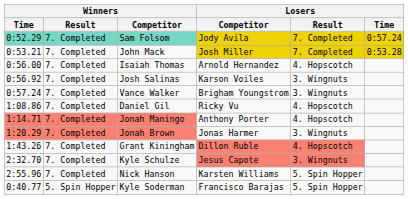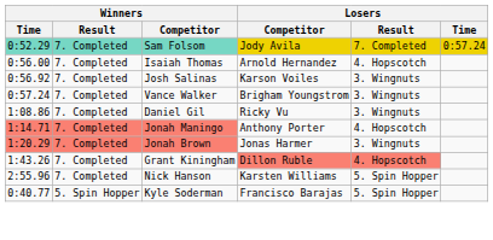 <table class="wikitable sortable mw-collapsible">
 <tr>
 <th Colspan="3">Winners</th>
 <th Colspan="3">Losers</th>
 </tr>
 <tr>
 <th>Time</th>
 <th>Result</th>
 <th>Competitor</th>
 <th>Competitor</th>
 <th>Result</th>
 <th>Time</th>
 </tr>
 <tr>
 <td style="background-color:#76D7C4">0:52.29</td>
 <td style="background-color:#76D7C4">7. Completed</td>
 <td style="background-color:#76D7C4">Sam Folsom</td>
 <td style="background-color:#EED202">Jody Avila</td>
 <td style="background-color:#EED202">7. Completed</td>
 <td style="background-color:#EED202">0:57.24</td>
-</tr>
-<tr>
-<td>0:53.21</td>
-<td>7. Completed</td>
-<td>John Mack</td>
-<td style="background-color:#EED202">Josh Miller</td>
-<td style="background-color:#EED202">7. Completed</td>
-<td style="background-color:#EED202">0:53.28</td>
 </tr>
 <tr>
 <td>0:56.00</td>
 <td>7. Completed</td>
 <td>Isaiah Thomas</td>
 <td>Arnold Hernandez</td>
 <td>4. Hopscotch</td>
 <td></td>
 </tr>
 <tr>
 <td>0:56.92</td>
 <td>7. Completed</td>
 <td>Josh Salinas</td>
 <td>Karson Voiles</td>
 <td>3. Wingnuts</td>
 <td></td>
 </tr>
 <tr>
 <td>0:57.24</td>
 <td>7. Completed</td>
 <td>Vance Walker</td>
 <td>Brigham Youngstrom</td>
 <td>3. Wingnuts</td>
 <td></td>
 </tr>
 <tr>
 <td>1:08.86</td>
 <td>7. Completed</td>
 <td>Daniel Gil</td>
 <td>Ricky Vu</td>
-<td>4. Hopscotch</td>
+<td>3. Wingnuts</td>
 <td></td>
 </tr>
 <tr>
 <td style="background-color:#FA8072">1:14.71</td>
 <td style="background-color:#FA8072">7. Completed</td>
 <td style="background-color:#FA8072">Jonah Maningo</td>
 <td>Anthony Porter</td>
 <td>4. Hopscotch</td>
 <td></td>
 </tr>
 <tr>
 <td style="background-color:#FA8072">1:20.29</td>
 <td style="background-color:#FA8072">7. Completed</td>
 <td style="background-color:#FA8072">Jonah Brown</td>
 <td>Jonas Harmer</td>
 <td>3. Wingnuts</td>
 <td></td>
 </tr>
 <tr>
 <td>1:43.26</td>
 <td>7. Completed</td>
 <td>Grant Kiningham</td>
 <td style="background-color:#FA8072">Dillon Ruble</td>
 <td style="background-color:#FA8072">4. Hopscotch</td>
 <td></td>
 </tr>
 <tr>
-<td>2:32.70</td>
-<td>7. Completed</td>
-<td>Kyle Schulze</td>
-<td style="background-color:#FA8072">Jesus Capote</td>
-<td style="background-color:#FA8072">3. Wingnuts</td>
-<td></td>
-</tr>
-<tr>
 <td>2:55.96</td>
 <td>7. Completed</td>
 <td>Nick Hanson</td>
 <td>Karsten Williams</td>
 <td>5. Spin Hopper</td>
 <td></td>
 </tr>
 <tr>
 <td>0:40.77</td>
 <td>5. Spin Hopper</td>
 <td>Kyle Soderman</td>
 <td>Francisco Barajas</td>
 <td>5. Spin Hopper</td>
 <td></td>
 </tr>
 </table>
